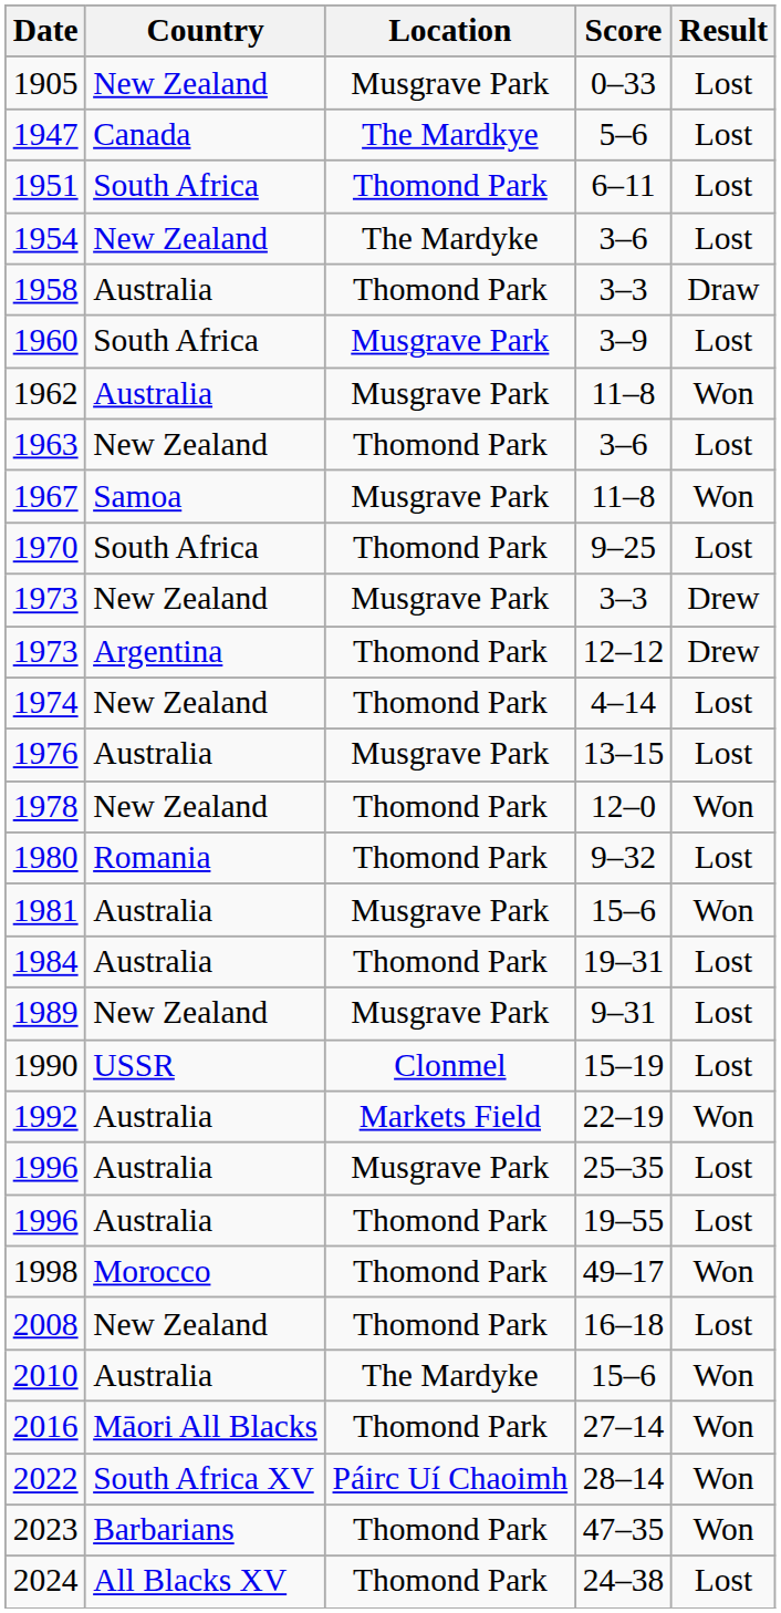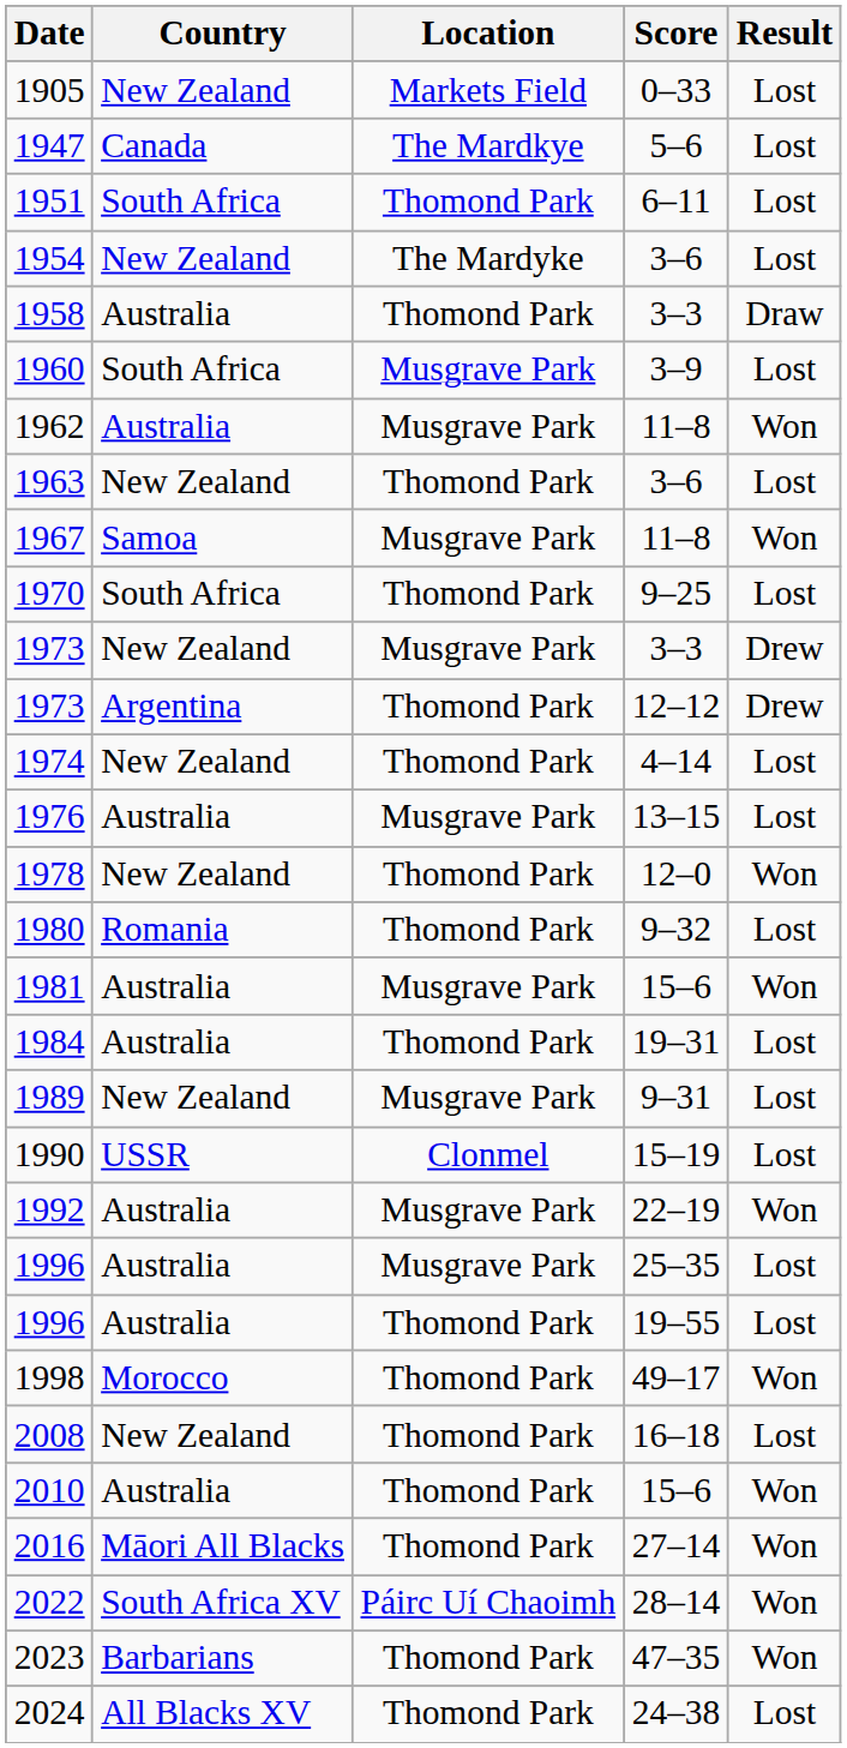 <table class="wikitable collapsible collapsed" style="text-align:center">
 <tr>
 <th>Date</th>
 <th>Country</th>
 <th>Location</th>
 <th>Score</th>
 <th>Result</th>
 </tr>
 <tr>
 <td>1905</td>
 <td style="text-align:left;"> <a href='#'>New Zealand</a></td>
-<td>Musgrave Park</td>
+<td><a href='#'>Markets Field</a></td>
 <td>0–33</td>
 <td>Lost</td>
 </tr>
 <tr>
 <td><a href='#'>1947</a></td>
 <td style="text-align:left;"> <a href='#'>Canada</a></td>
 <td><a href='#'>The Mardkye</a></td>
 <td>5–6</td>
 <td>Lost</td>
 </tr>
 <tr>
 <td><a href='#'>1951</a></td>
 <td style="text-align:left;"> <a href='#'>South Africa</a></td>
 <td><a href='#'>Thomond Park</a></td>
 <td>6–11</td>
 <td>Lost</td>
 </tr>
 <tr>
 <td><a href='#'>1954</a></td>
 <td style="text-align:left;"> <a href='#'>New Zealand</a></td>
 <td>The Mardyke</td>
 <td>3–6</td>
 <td>Lost</td>
 </tr>
 <tr>
 <td><a href='#'>1958</a></td>
 <td style="text-align:left;"> Australia</td>
 <td>Thomond Park</td>
 <td>3–3</td>
 <td>Draw</td>
 </tr>
 <tr>
 <td><a href='#'>1960</a></td>
 <td style="text-align:left;"> South Africa</td>
 <td><a href='#'>Musgrave Park</a></td>
 <td>3–9</td>
 <td>Lost</td>
 </tr>
 <tr>
 <td>1962</td>
 <td style="text-align:left;"> <a href='#'>Australia</a></td>
 <td>Musgrave Park</td>
 <td>11–8</td>
 <td>Won</td>
 </tr>
 <tr>
 <td><a href='#'>1963</a></td>
 <td style="text-align:left;"> New Zealand</td>
 <td>Thomond Park</td>
 <td>3–6</td>
 <td>Lost</td>
 </tr>
 <tr>
 <td><a href='#'>1967</a></td>
 <td style="text-align:left;"> <a href='#'>Samoa</a></td>
 <td>Musgrave Park</td>
 <td>11–8</td>
 <td>Won</td>
 </tr>
 <tr>
 <td><a href='#'>1970</a></td>
 <td style="text-align:left;"> South Africa</td>
 <td>Thomond Park</td>
 <td>9–25</td>
 <td>Lost</td>
 </tr>
 <tr>
 <td><a href='#'>1973</a></td>
 <td style="text-align:left;"> New Zealand</td>
 <td>Musgrave Park</td>
 <td>3–3</td>
 <td>Drew</td>
 </tr>
 <tr>
 <td><a href='#'>1973</a></td>
 <td style="text-align:left;"> <a href='#'>Argentina</a></td>
 <td>Thomond Park</td>
 <td>12–12</td>
 <td>Drew</td>
 </tr>
 <tr>
 <td><a href='#'>1974</a></td>
 <td style="text-align:left;"> New Zealand</td>
 <td>Thomond Park</td>
 <td>4–14</td>
 <td>Lost</td>
 </tr>
 <tr>
 <td><a href='#'>1976</a></td>
 <td style="text-align:left;"> Australia</td>
 <td>Musgrave Park</td>
 <td>13–15</td>
 <td>Lost</td>
 </tr>
 <tr>
 <td><a href='#'>1978</a></td>
 <td style="text-align:left;"> New Zealand</td>
 <td>Thomond Park</td>
 <td>12–0</td>
 <td>Won</td>
 </tr>
 <tr>
 <td><a href='#'>1980</a></td>
 <td style="text-align:left;"> <a href='#'>Romania</a></td>
 <td>Thomond Park</td>
 <td>9–32</td>
 <td>Lost</td>
 </tr>
 <tr>
 <td><a href='#'>1981</a></td>
 <td style="text-align:left;"> Australia</td>
 <td>Musgrave Park</td>
 <td>15–6</td>
 <td>Won</td>
 </tr>
 <tr>
 <td><a href='#'>1984</a></td>
 <td style="text-align:left;"> Australia</td>
 <td>Thomond Park</td>
 <td>19–31</td>
 <td>Lost</td>
 </tr>
 <tr>
 <td><a href='#'>1989</a></td>
 <td style="text-align:left;"> New Zealand</td>
 <td>Musgrave Park</td>
 <td>9–31</td>
 <td>Lost</td>
 </tr>
 <tr>
 <td>1990</td>
 <td style="text-align:left;"> <a href='#'>USSR</a></td>
 <td><a href='#'>Clonmel</a></td>
 <td>15–19</td>
 <td>Lost</td>
 </tr>
 <tr>
 <td><a href='#'>1992</a></td>
 <td style="text-align:left;"> Australia</td>
-<td><a href='#'>Markets Field</a></td>
+<td>Musgrave Park</td>
 <td>22–19</td>
 <td>Won</td>
 </tr>
 <tr>
 <td><a href='#'>1996</a></td>
 <td style="text-align:left;"> Australia</td>
 <td>Musgrave Park</td>
 <td>25–35</td>
 <td>Lost</td>
 </tr>
 <tr>
 <td><a href='#'>1996</a></td>
 <td style="text-align:left;"> Australia</td>
 <td>Thomond Park</td>
 <td>19–55</td>
 <td>Lost</td>
 </tr>
 <tr>
 <td>1998</td>
 <td style="text-align:left;"> <a href='#'>Morocco</a></td>
 <td>Thomond Park</td>
 <td>49–17</td>
 <td>Won</td>
 </tr>
 <tr>
 <td><a href='#'>2008</a></td>
 <td style="text-align:left;"> New Zealand</td>
 <td>Thomond Park</td>
 <td>16–18</td>
 <td>Lost</td>
 </tr>
 <tr>
 <td><a href='#'>2010</a></td>
 <td style="text-align:left;"> Australia</td>
-<td>The Mardyke</td>
+<td>Thomond Park</td>
 <td>15–6</td>
 <td>Won</td>
 </tr>
 <tr>
 <td><a href='#'>2016</a></td>
 <td style="text-align:left;"> <a href='#'>Māori All Blacks</a></td>
 <td>Thomond Park</td>
 <td>27–14</td>
 <td>Won</td>
 </tr>
 <tr>
 <td><a href='#'>2022</a></td>
 <td style="text-align:left;"> <a href='#'>South Africa XV</a></td>
 <td><a href='#'>Páirc Uí Chaoimh</a></td>
 <td>28–14</td>
 <td>Won</td>
 </tr>
 <tr>
 <td>2023</td>
 <td style="text-align:left;"><a href='#'>Barbarians</a></td>
 <td>Thomond Park</td>
 <td>47–35</td>
 <td>Won</td>
 </tr>
 <tr>
 <td>2024</td>
 <td style="text-align:left;"> <a href='#'>All Blacks XV</a></td>
 <td>Thomond Park</td>
 <td>24–38</td>
 <td>Lost</td>
 </tr>
 <tr>
 </tr>
 </table>
